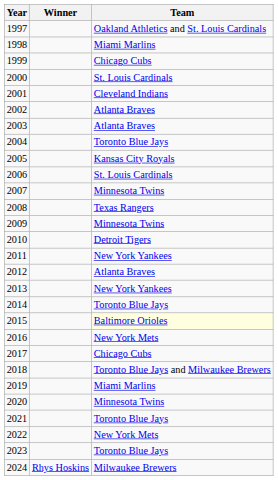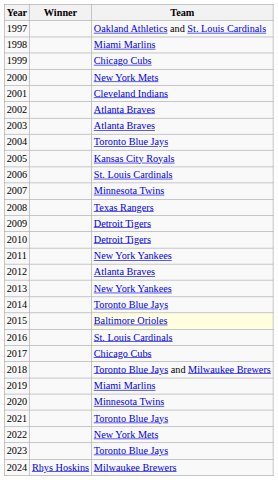 <table class="wikitable sortable">
 <tr>
 <th>Year</th>
 <th>Winner</th>
 <th>Team</th>
 </tr>
 <tr>
 <td>1997</td>
 <td></td>
 <td><a href='#'>Oakland Athletics</a> and <a href='#'>St. Louis Cardinals</a></td>
 </tr>
 <tr>
 <td>1998</td>
 <td></td>
 <td><a href='#'>Miami Marlins</a></td>
 </tr>
 <tr>
 <td>1999</td>
 <td></td>
 <td><a href='#'>Chicago Cubs</a></td>
 </tr>
 <tr>
 <td>2000</td>
 <td></td>
-<td><a href='#'>St. Louis Cardinals</a></td>
+<td><a href='#'>New York Mets</a></td>
 </tr>
 <tr>
 <td>2001</td>
 <td> </td>
 <td><a href='#'>Cleveland Indians</a></td>
 </tr>
 <tr>
 <td>2002</td>
 <td> </td>
 <td><a href='#'>Atlanta Braves</a></td>
 </tr>
 <tr>
 <td>2003</td>
 <td> </td>
 <td><a href='#'>Atlanta Braves</a></td>
 </tr>
 <tr>
 <td>2004</td>
 <td> </td>
 <td><a href='#'>Toronto Blue Jays</a></td>
 </tr>
 <tr>
 <td>2005</td>
 <td></td>
 <td><a href='#'>Kansas City Royals</a></td>
 </tr>
 <tr>
 <td>2006</td>
 <td></td>
 <td><a href='#'>St. Louis Cardinals</a></td>
 </tr>
 <tr>
 <td>2007</td>
 <td></td>
 <td><a href='#'>Minnesota Twins</a></td>
 </tr>
 <tr>
 <td>2008</td>
 <td> </td>
 <td><a href='#'>Texas Rangers</a></td>
 </tr>
 <tr>
 <td>2009</td>
 <td> </td>
-<td><a href='#'>Minnesota Twins</a></td>
+<td><a href='#'>Detroit Tigers</a></td>
 </tr>
 <tr>
 <td>2010</td>
 <td></td>
 <td><a href='#'>Detroit Tigers</a></td>
 </tr>
 <tr>
 <td>2011</td>
 <td> </td>
 <td><a href='#'>New York Yankees</a></td>
 </tr>
 <tr>
 <td>2012</td>
 <td></td>
 <td><a href='#'>Atlanta Braves</a></td>
 </tr>
 <tr>
 <td>2013</td>
 <td></td>
 <td><a href='#'>New York Yankees</a></td>
 </tr>
 <tr>
 <td>2014</td>
 <td></td>
 <td><a href='#'>Toronto Blue Jays</a></td>
 </tr>
 <tr>
 <td>2015</td>
 <td></td>
 <td style="background: lightyellow;"><a href='#'>Baltimore Orioles</a></td>
 </tr>
 <tr>
 <td>2016</td>
 <td> </td>
-<td><a href='#'>New York Mets</a></td>
+<td><a href='#'>St. Louis Cardinals</a></td>
 </tr>
 <tr>
 <td>2017</td>
 <td></td>
 <td><a href='#'>Chicago Cubs</a></td>
 </tr>
 <tr>
 <td>2018</td>
 <td> </td>
 <td><a href='#'>Toronto Blue Jays</a> and <a href='#'>Milwaukee Brewers</a></td>
 </tr>
 <tr>
 <td>2019</td>
 <td> </td>
 <td><a href='#'>Miami Marlins</a></td>
 </tr>
 <tr>
 <td>2020</td>
 <td></td>
 <td><a href='#'>Minnesota Twins</a></td>
 </tr>
 <tr>
 <td>2021</td>
 <td> </td>
 <td><a href='#'>Toronto Blue Jays</a></td>
 </tr>
 <tr>
 <td>2022</td>
 <td></td>
 <td><a href='#'>New York Mets</a></td>
 </tr>
 <tr>
 <td>2023</td>
 <td> </td>
 <td><a href='#'>Toronto Blue Jays</a></td>
 </tr>
 <tr>
 <td>2024</td>
 <td><a href='#'>Rhys Hoskins</a></td>
 <td><a href='#'>Milwaukee Brewers</a></td>
 </tr>
 </table>
